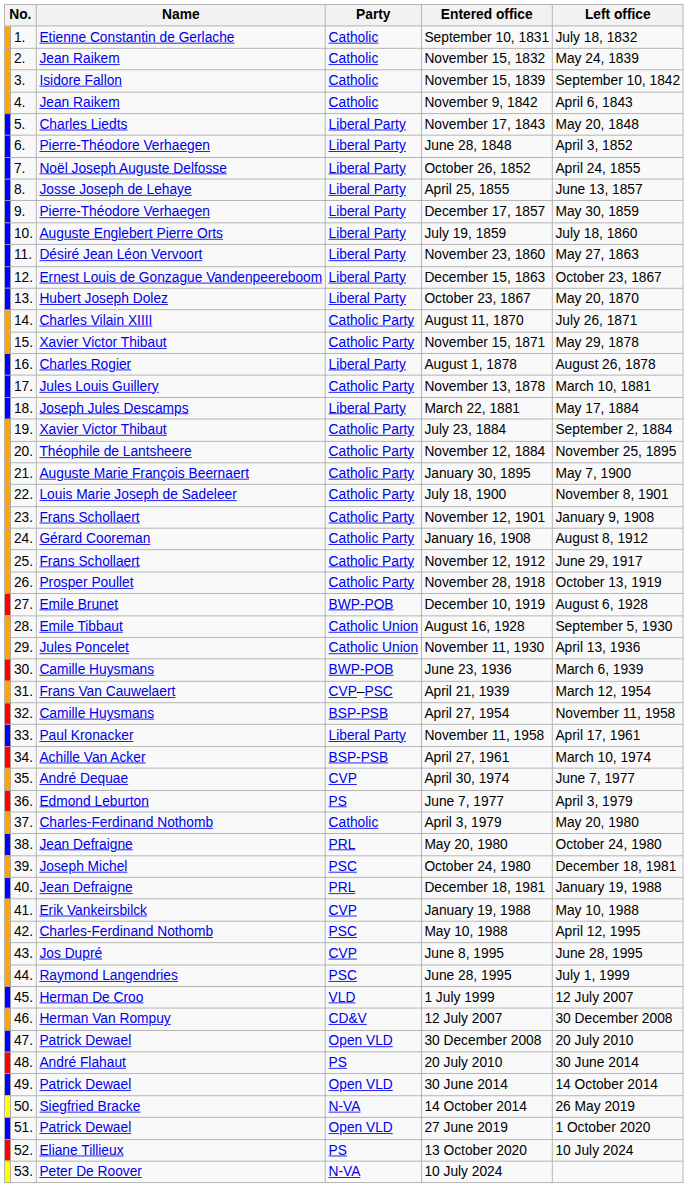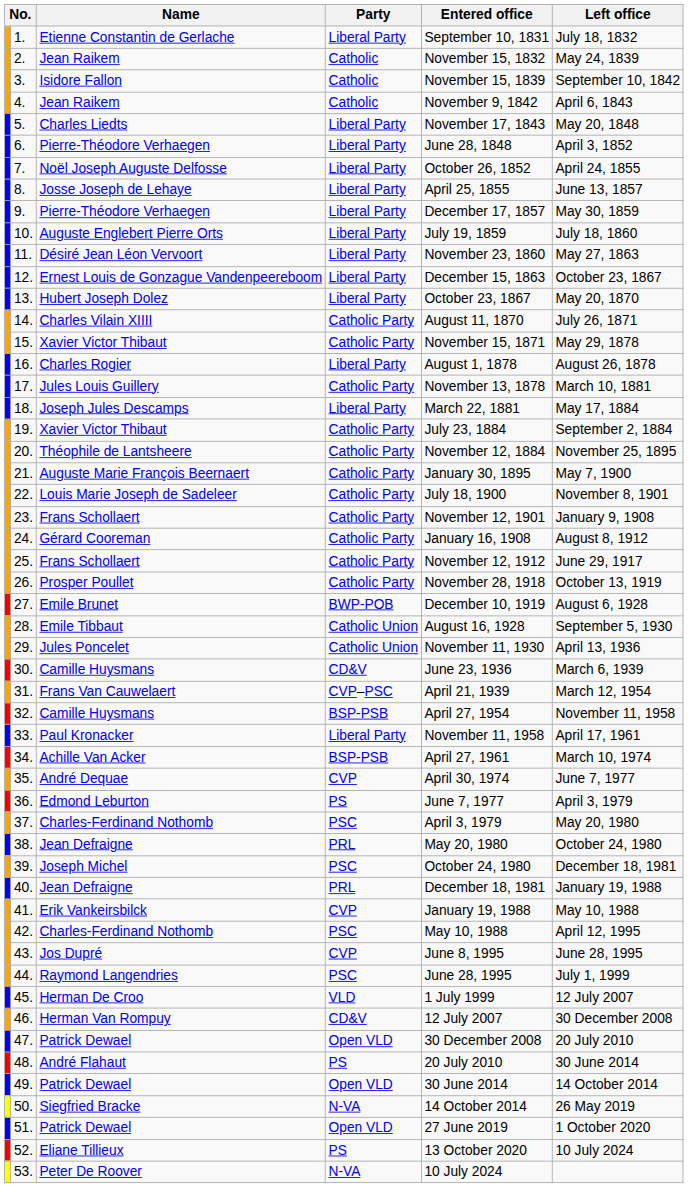 <table class="wikitable">
 <tr>
 <th colspan=2>No.</th>
 <th>Name</th>
 <th>Party</th>
 <th>Entered office</th>
 <th>Left office</th>
 </tr>
 <tr>
 <td bgcolor="orange"></td>
 <td>1.</td>
 <td><a href='#'>Etienne Constantin de Gerlache</a></td>
-<td><a href='#'>Catholic</a></td>
+<td><a href='#'>Liberal Party</a></td>
 <td>September 10, 1831</td>
 <td>July 18, 1832</td>
 </tr>
 <tr>
 <td bgcolor="orange"></td>
 <td>2.</td>
 <td><a href='#'>Jean Raikem</a></td>
 <td><a href='#'>Catholic</a></td>
 <td>November 15, 1832</td>
 <td>May 24, 1839</td>
 </tr>
 <tr>
 <td bgcolor="orange"></td>
 <td>3.</td>
 <td><a href='#'>Isidore Fallon</a></td>
 <td><a href='#'>Catholic</a></td>
 <td>November 15, 1839</td>
 <td>September 10, 1842</td>
 </tr>
 <tr>
 <td bgcolor="orange"></td>
 <td>4.</td>
 <td><a href='#'>Jean Raikem</a></td>
 <td><a href='#'>Catholic</a></td>
 <td>November 9, 1842</td>
 <td>April 6, 1843</td>
 </tr>
 <tr>
 <td bgcolor="blue"></td>
 <td>5.</td>
 <td><a href='#'>Charles Liedts</a></td>
 <td><a href='#'>Liberal Party</a></td>
 <td>November 17, 1843</td>
 <td>May 20, 1848</td>
 </tr>
 <tr>
 <td bgcolor="blue"></td>
 <td>6.</td>
 <td><a href='#'>Pierre-Théodore Verhaegen</a></td>
 <td><a href='#'>Liberal Party</a></td>
 <td>June 28, 1848</td>
 <td>April 3, 1852</td>
 </tr>
 <tr>
 <td bgcolor="blue"></td>
 <td>7.</td>
 <td><a href='#'>Noël Joseph Auguste Delfosse</a></td>
 <td><a href='#'>Liberal Party</a></td>
 <td>October 26, 1852</td>
 <td>April 24, 1855</td>
 </tr>
 <tr>
 <td bgcolor="blue"></td>
 <td>8.</td>
 <td><a href='#'>Josse Joseph de Lehaye</a></td>
 <td><a href='#'>Liberal Party</a></td>
 <td>April 25, 1855</td>
 <td>June 13, 1857</td>
 </tr>
 <tr>
 <td bgcolor="blue"></td>
 <td>9.</td>
 <td><a href='#'>Pierre-Théodore Verhaegen</a></td>
 <td><a href='#'>Liberal Party</a></td>
 <td>December 17, 1857</td>
 <td>May 30, 1859</td>
 </tr>
 <tr>
 <td bgcolor="blue"></td>
 <td>10.</td>
 <td><a href='#'>Auguste Englebert Pierre Orts</a></td>
 <td><a href='#'>Liberal Party</a></td>
 <td>July 19, 1859</td>
 <td>July 18, 1860</td>
 </tr>
 <tr>
 <td bgcolor="blue"></td>
 <td>11.</td>
 <td><a href='#'>Désiré Jean Léon Vervoort</a></td>
 <td><a href='#'>Liberal Party</a></td>
 <td>November 23, 1860</td>
 <td>May 27, 1863</td>
 </tr>
 <tr>
 <td bgcolor="blue"></td>
 <td>12.</td>
 <td><a href='#'>Ernest Louis de Gonzague Vandenpeereboom</a></td>
 <td><a href='#'>Liberal Party</a></td>
 <td>December 15, 1863</td>
 <td>October 23, 1867</td>
 </tr>
 <tr>
 <td bgcolor="blue"></td>
 <td>13.</td>
 <td><a href='#'>Hubert Joseph Dolez</a></td>
 <td><a href='#'>Liberal Party</a></td>
 <td>October 23, 1867</td>
 <td>May 20, 1870</td>
 </tr>
 <tr>
 <td bgcolor="orange"></td>
 <td>14.</td>
 <td><a href='#'>Charles Vilain XIIII</a></td>
 <td><a href='#'>Catholic Party</a></td>
 <td>August 11, 1870</td>
 <td>July 26, 1871</td>
 </tr>
 <tr>
 <td bgcolor="orange"></td>
 <td>15.</td>
 <td><a href='#'>Xavier Victor Thibaut</a></td>
 <td><a href='#'>Catholic Party</a></td>
 <td>November 15, 1871</td>
 <td>May 29, 1878</td>
 </tr>
 <tr>
 <td bgcolor="blue"></td>
 <td>16.</td>
 <td><a href='#'>Charles Rogier</a></td>
 <td><a href='#'>Liberal Party</a></td>
 <td>August 1, 1878</td>
 <td>August 26, 1878</td>
 </tr>
 <tr>
 <td bgcolor="blue"></td>
 <td>17.</td>
 <td><a href='#'>Jules Louis Guillery</a></td>
 <td><a href='#'>Catholic Party</a></td>
 <td>November 13, 1878</td>
 <td>March 10, 1881</td>
 </tr>
 <tr>
 <td bgcolor="blue"></td>
 <td>18.</td>
 <td><a href='#'>Joseph Jules Descamps</a></td>
 <td><a href='#'>Liberal Party</a></td>
 <td>March 22, 1881</td>
 <td>May 17, 1884</td>
 </tr>
 <tr>
 <td bgcolor="orange"></td>
 <td>19.</td>
 <td><a href='#'>Xavier Victor Thibaut</a></td>
 <td><a href='#'>Catholic Party</a></td>
 <td>July 23, 1884</td>
 <td>September 2, 1884</td>
 </tr>
 <tr>
 <td bgcolor="orange"></td>
 <td>20.</td>
 <td><a href='#'>Théophile de Lantsheere</a></td>
 <td><a href='#'>Catholic Party</a></td>
 <td>November 12, 1884</td>
 <td>November 25, 1895</td>
 </tr>
 <tr>
 <td bgcolor="orange"></td>
 <td>21.</td>
 <td><a href='#'>Auguste Marie François Beernaert</a></td>
 <td><a href='#'>Catholic Party</a></td>
 <td>January 30, 1895</td>
 <td>May 7, 1900</td>
 </tr>
 <tr>
 <td bgcolor="orange"></td>
 <td>22.</td>
 <td><a href='#'>Louis Marie Joseph de Sadeleer</a></td>
 <td><a href='#'>Catholic Party</a></td>
 <td>July 18, 1900</td>
 <td>November 8, 1901</td>
 </tr>
 <tr>
 <td bgcolor="orange"></td>
 <td>23.</td>
 <td><a href='#'>Frans Schollaert</a></td>
 <td><a href='#'>Catholic Party</a></td>
 <td>November 12, 1901</td>
 <td>January 9, 1908</td>
 </tr>
 <tr>
 <td bgcolor="orange"></td>
 <td>24.</td>
 <td><a href='#'>Gérard Cooreman</a></td>
 <td><a href='#'>Catholic Party</a></td>
 <td>January 16, 1908</td>
 <td>August 8, 1912</td>
 </tr>
 <tr>
 <td bgcolor="orange"></td>
 <td>25.</td>
 <td><a href='#'>Frans Schollaert</a></td>
 <td><a href='#'>Catholic Party</a></td>
 <td>November 12, 1912</td>
 <td>June 29, 1917</td>
 </tr>
 <tr>
 <td bgcolor="orange"></td>
 <td>26.</td>
 <td><a href='#'>Prosper Poullet</a></td>
 <td><a href='#'>Catholic Party</a></td>
 <td>November 28, 1918</td>
 <td>October 13, 1919</td>
 </tr>
 <tr>
 <td bgcolor="red"></td>
 <td>27.</td>
 <td><a href='#'>Emile Brunet</a></td>
 <td><a href='#'>BWP-POB</a></td>
 <td>December 10, 1919</td>
 <td>August 6, 1928</td>
 </tr>
 <tr>
 <td bgcolor="orange"></td>
 <td>28.</td>
 <td><a href='#'>Emile Tibbaut</a></td>
 <td><a href='#'>Catholic Union</a></td>
 <td>August 16, 1928</td>
 <td>September 5, 1930</td>
 </tr>
 <tr>
 <td bgcolor="orange"></td>
 <td>29.</td>
 <td><a href='#'>Jules Poncelet</a></td>
 <td><a href='#'>Catholic Union</a></td>
 <td>November 11, 1930</td>
 <td>April 13, 1936</td>
 </tr>
 <tr>
 <td bgcolor="red"></td>
 <td>30.</td>
 <td><a href='#'>Camille Huysmans</a></td>
-<td><a href='#'>BWP-POB</a></td>
+<td><a href='#'>CD&V</a></td>
 <td>June 23, 1936</td>
 <td>March 6, 1939</td>
 </tr>
 <tr>
 <td bgcolor="orange"></td>
 <td>31.</td>
 <td><a href='#'>Frans Van Cauwelaert</a></td>
 <td><a href='#'>CVP</a>–<a href='#'>PSC</a></td>
 <td>April 21, 1939</td>
 <td>March 12, 1954</td>
 </tr>
 <tr>
 <td bgcolor="red"></td>
 <td>32.</td>
 <td><a href='#'>Camille Huysmans</a></td>
 <td><a href='#'>BSP-PSB</a></td>
 <td>April 27, 1954</td>
 <td>November 11, 1958</td>
 </tr>
 <tr>
 <td bgcolor="blue"></td>
 <td>33.</td>
 <td><a href='#'>Paul Kronacker</a></td>
 <td><a href='#'>Liberal Party</a></td>
 <td>November 11, 1958</td>
 <td>April 17, 1961</td>
 </tr>
 <tr>
 <td bgcolor="red"></td>
 <td>34.</td>
 <td><a href='#'>Achille Van Acker</a></td>
 <td><a href='#'>BSP-PSB</a></td>
 <td>April 27, 1961</td>
 <td>March 10, 1974</td>
 </tr>
 <tr>
 <td bgcolor="orange"></td>
 <td>35.</td>
 <td><a href='#'>André Dequae</a></td>
 <td><a href='#'>CVP</a></td>
 <td>April 30, 1974</td>
 <td>June 7, 1977</td>
 </tr>
 <tr>
 <td bgcolor="red"></td>
 <td>36.</td>
 <td><a href='#'>Edmond Leburton</a></td>
 <td><a href='#'>PS</a></td>
 <td>June 7, 1977</td>
 <td>April 3, 1979</td>
 </tr>
 <tr>
 <td bgcolor="orange"></td>
 <td>37.</td>
 <td><a href='#'>Charles-Ferdinand Nothomb</a></td>
-<td><a href='#'>Catholic</a></td>
+<td><a href='#'>PSC</a></td>
 <td>April 3, 1979</td>
 <td>May 20, 1980</td>
 </tr>
 <tr>
 <td bgcolor="blue"></td>
 <td>38.</td>
 <td><a href='#'>Jean Defraigne</a></td>
 <td><a href='#'>PRL</a></td>
 <td>May 20, 1980</td>
 <td>October 24, 1980</td>
 </tr>
 <tr>
 <td bgcolor="orange"></td>
 <td>39.</td>
 <td><a href='#'>Joseph Michel</a></td>
 <td><a href='#'>PSC</a></td>
 <td>October 24, 1980</td>
 <td>December 18, 1981</td>
 </tr>
 <tr>
 <td bgcolor="blue"></td>
 <td>40.</td>
 <td><a href='#'>Jean Defraigne</a></td>
 <td><a href='#'>PRL</a></td>
 <td>December 18, 1981</td>
 <td>January 19, 1988</td>
 </tr>
 <tr>
 <td bgcolor="orange"></td>
 <td>41.</td>
 <td><a href='#'>Erik Vankeirsbilck</a></td>
 <td><a href='#'>CVP</a></td>
 <td>January 19, 1988</td>
 <td>May 10, 1988</td>
 </tr>
 <tr>
 <td bgcolor="orange"></td>
 <td>42.</td>
 <td><a href='#'>Charles-Ferdinand Nothomb</a></td>
 <td><a href='#'>PSC</a></td>
 <td>May 10, 1988</td>
 <td>April 12, 1995</td>
 </tr>
 <tr>
 <td bgcolor="orange"></td>
 <td>43.</td>
 <td><a href='#'>Jos Dupré</a></td>
 <td><a href='#'>CVP</a></td>
 <td>June 8, 1995</td>
 <td>June 28, 1995</td>
 </tr>
 <tr>
 <td bgcolor="orange"></td>
 <td>44.</td>
 <td><a href='#'>Raymond Langendries</a></td>
 <td><a href='#'>PSC</a></td>
 <td>June 28, 1995</td>
 <td>July 1, 1999</td>
 </tr>
 <tr>
 <td bgcolor="blue"></td>
 <td>45.</td>
 <td><a href='#'>Herman De Croo</a></td>
 <td><a href='#'>VLD</a></td>
 <td>1 July 1999</td>
 <td>12 July 2007</td>
 </tr>
 <tr>
 <td bgcolor="orange"></td>
 <td>46.</td>
 <td><a href='#'>Herman Van Rompuy</a></td>
 <td><a href='#'>CD&V</a></td>
 <td>12 July 2007</td>
 <td>30 December 2008</td>
 </tr>
 <tr>
 <td bgcolor="blue"></td>
 <td>47.</td>
 <td><a href='#'>Patrick Dewael</a></td>
 <td><a href='#'>Open VLD</a></td>
 <td>30 December 2008</td>
 <td>20 July 2010</td>
 </tr>
 <tr>
 <td bgcolor="red"></td>
 <td>48.</td>
 <td><a href='#'>André Flahaut</a></td>
 <td><a href='#'>PS</a></td>
 <td>20 July 2010</td>
 <td>30 June 2014</td>
 </tr>
 <tr>
 <td bgcolor="blue"></td>
 <td>49.</td>
 <td><a href='#'>Patrick Dewael</a></td>
 <td><a href='#'>Open VLD</a></td>
 <td>30 June 2014</td>
 <td>14 October 2014</td>
 </tr>
 <tr>
 <td bgcolor="yellow"></td>
 <td>50.</td>
 <td><a href='#'>Siegfried Bracke</a></td>
 <td><a href='#'>N-VA</a></td>
 <td>14 October 2014</td>
 <td>26 May 2019</td>
 </tr>
 <tr>
 <td bgcolor="blue"></td>
 <td>51.</td>
 <td><a href='#'>Patrick Dewael</a></td>
 <td><a href='#'>Open VLD</a></td>
 <td>27 June 2019</td>
 <td>1 October 2020</td>
 </tr>
 <tr>
 <td bgcolor="red"></td>
 <td>52.</td>
 <td><a href='#'>Eliane Tillieux</a></td>
 <td><a href='#'>PS</a></td>
 <td>13 October 2020</td>
 <td>10 July 2024</td>
 </tr>
 <tr>
 <td bgcolor="yellow"></td>
 <td>53.</td>
 <td><a href='#'>Peter De Roover</a></td>
 <td><a href='#'> N-VA</a></td>
 <td>10 July 2024</td>
 <td></td>
 </tr>
 </table>
